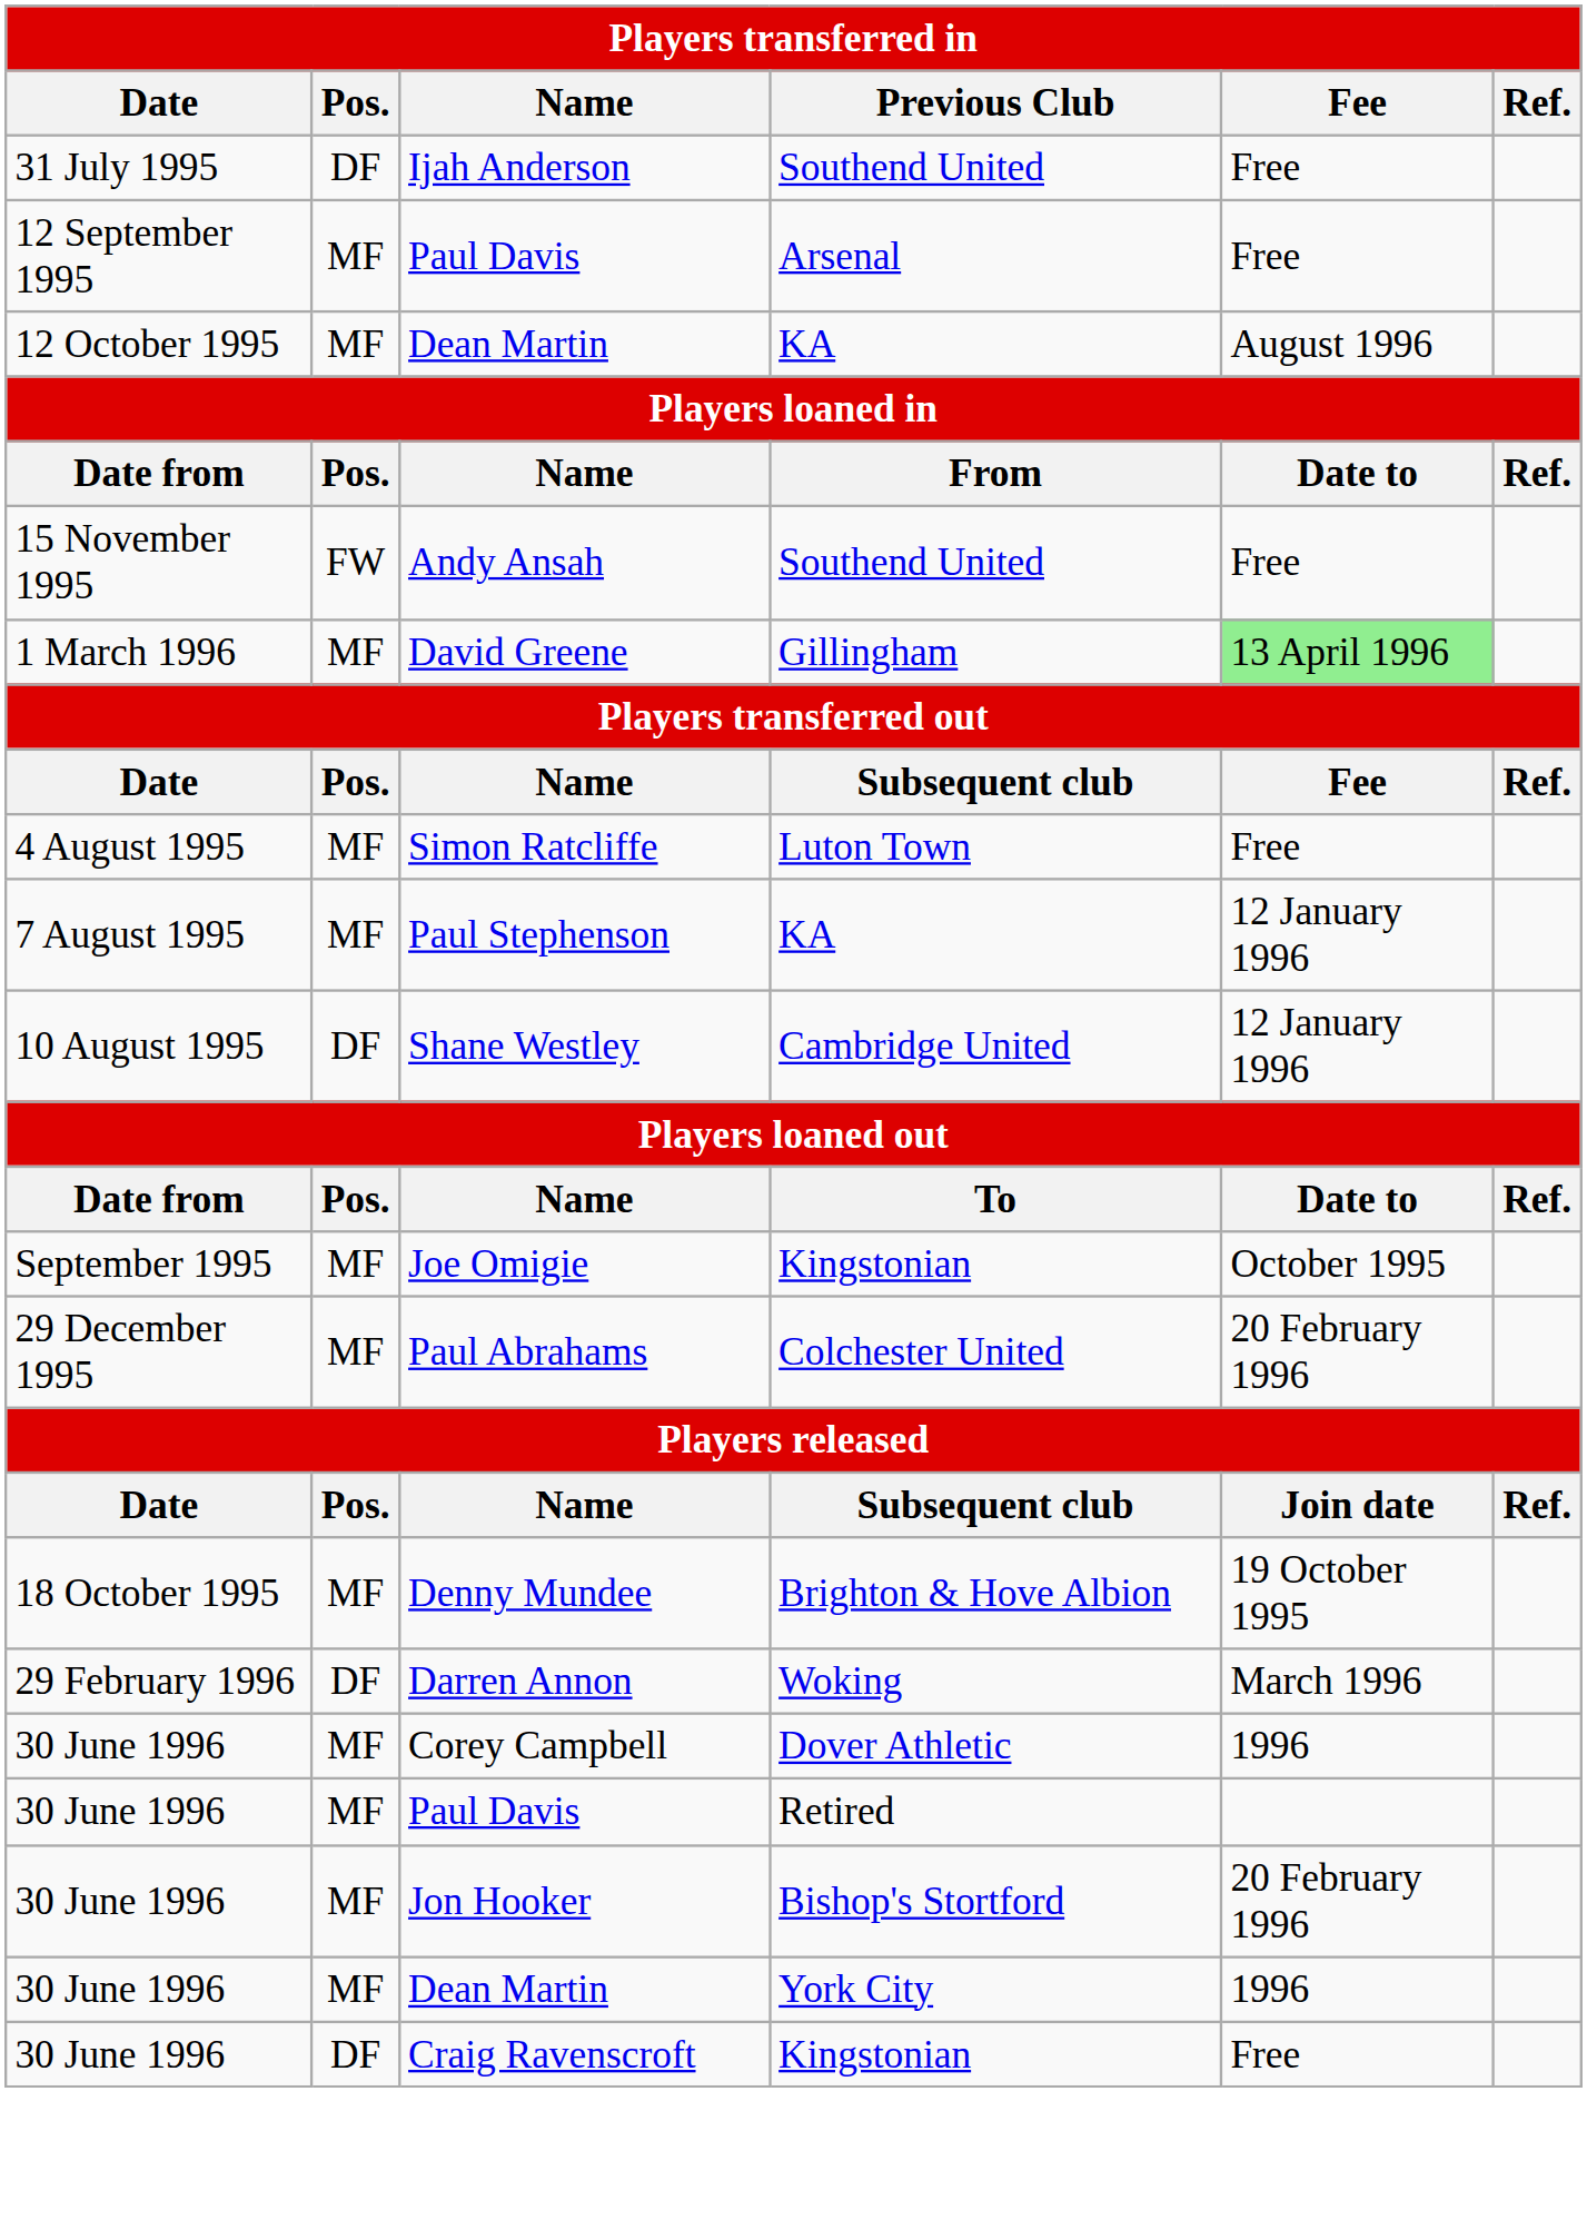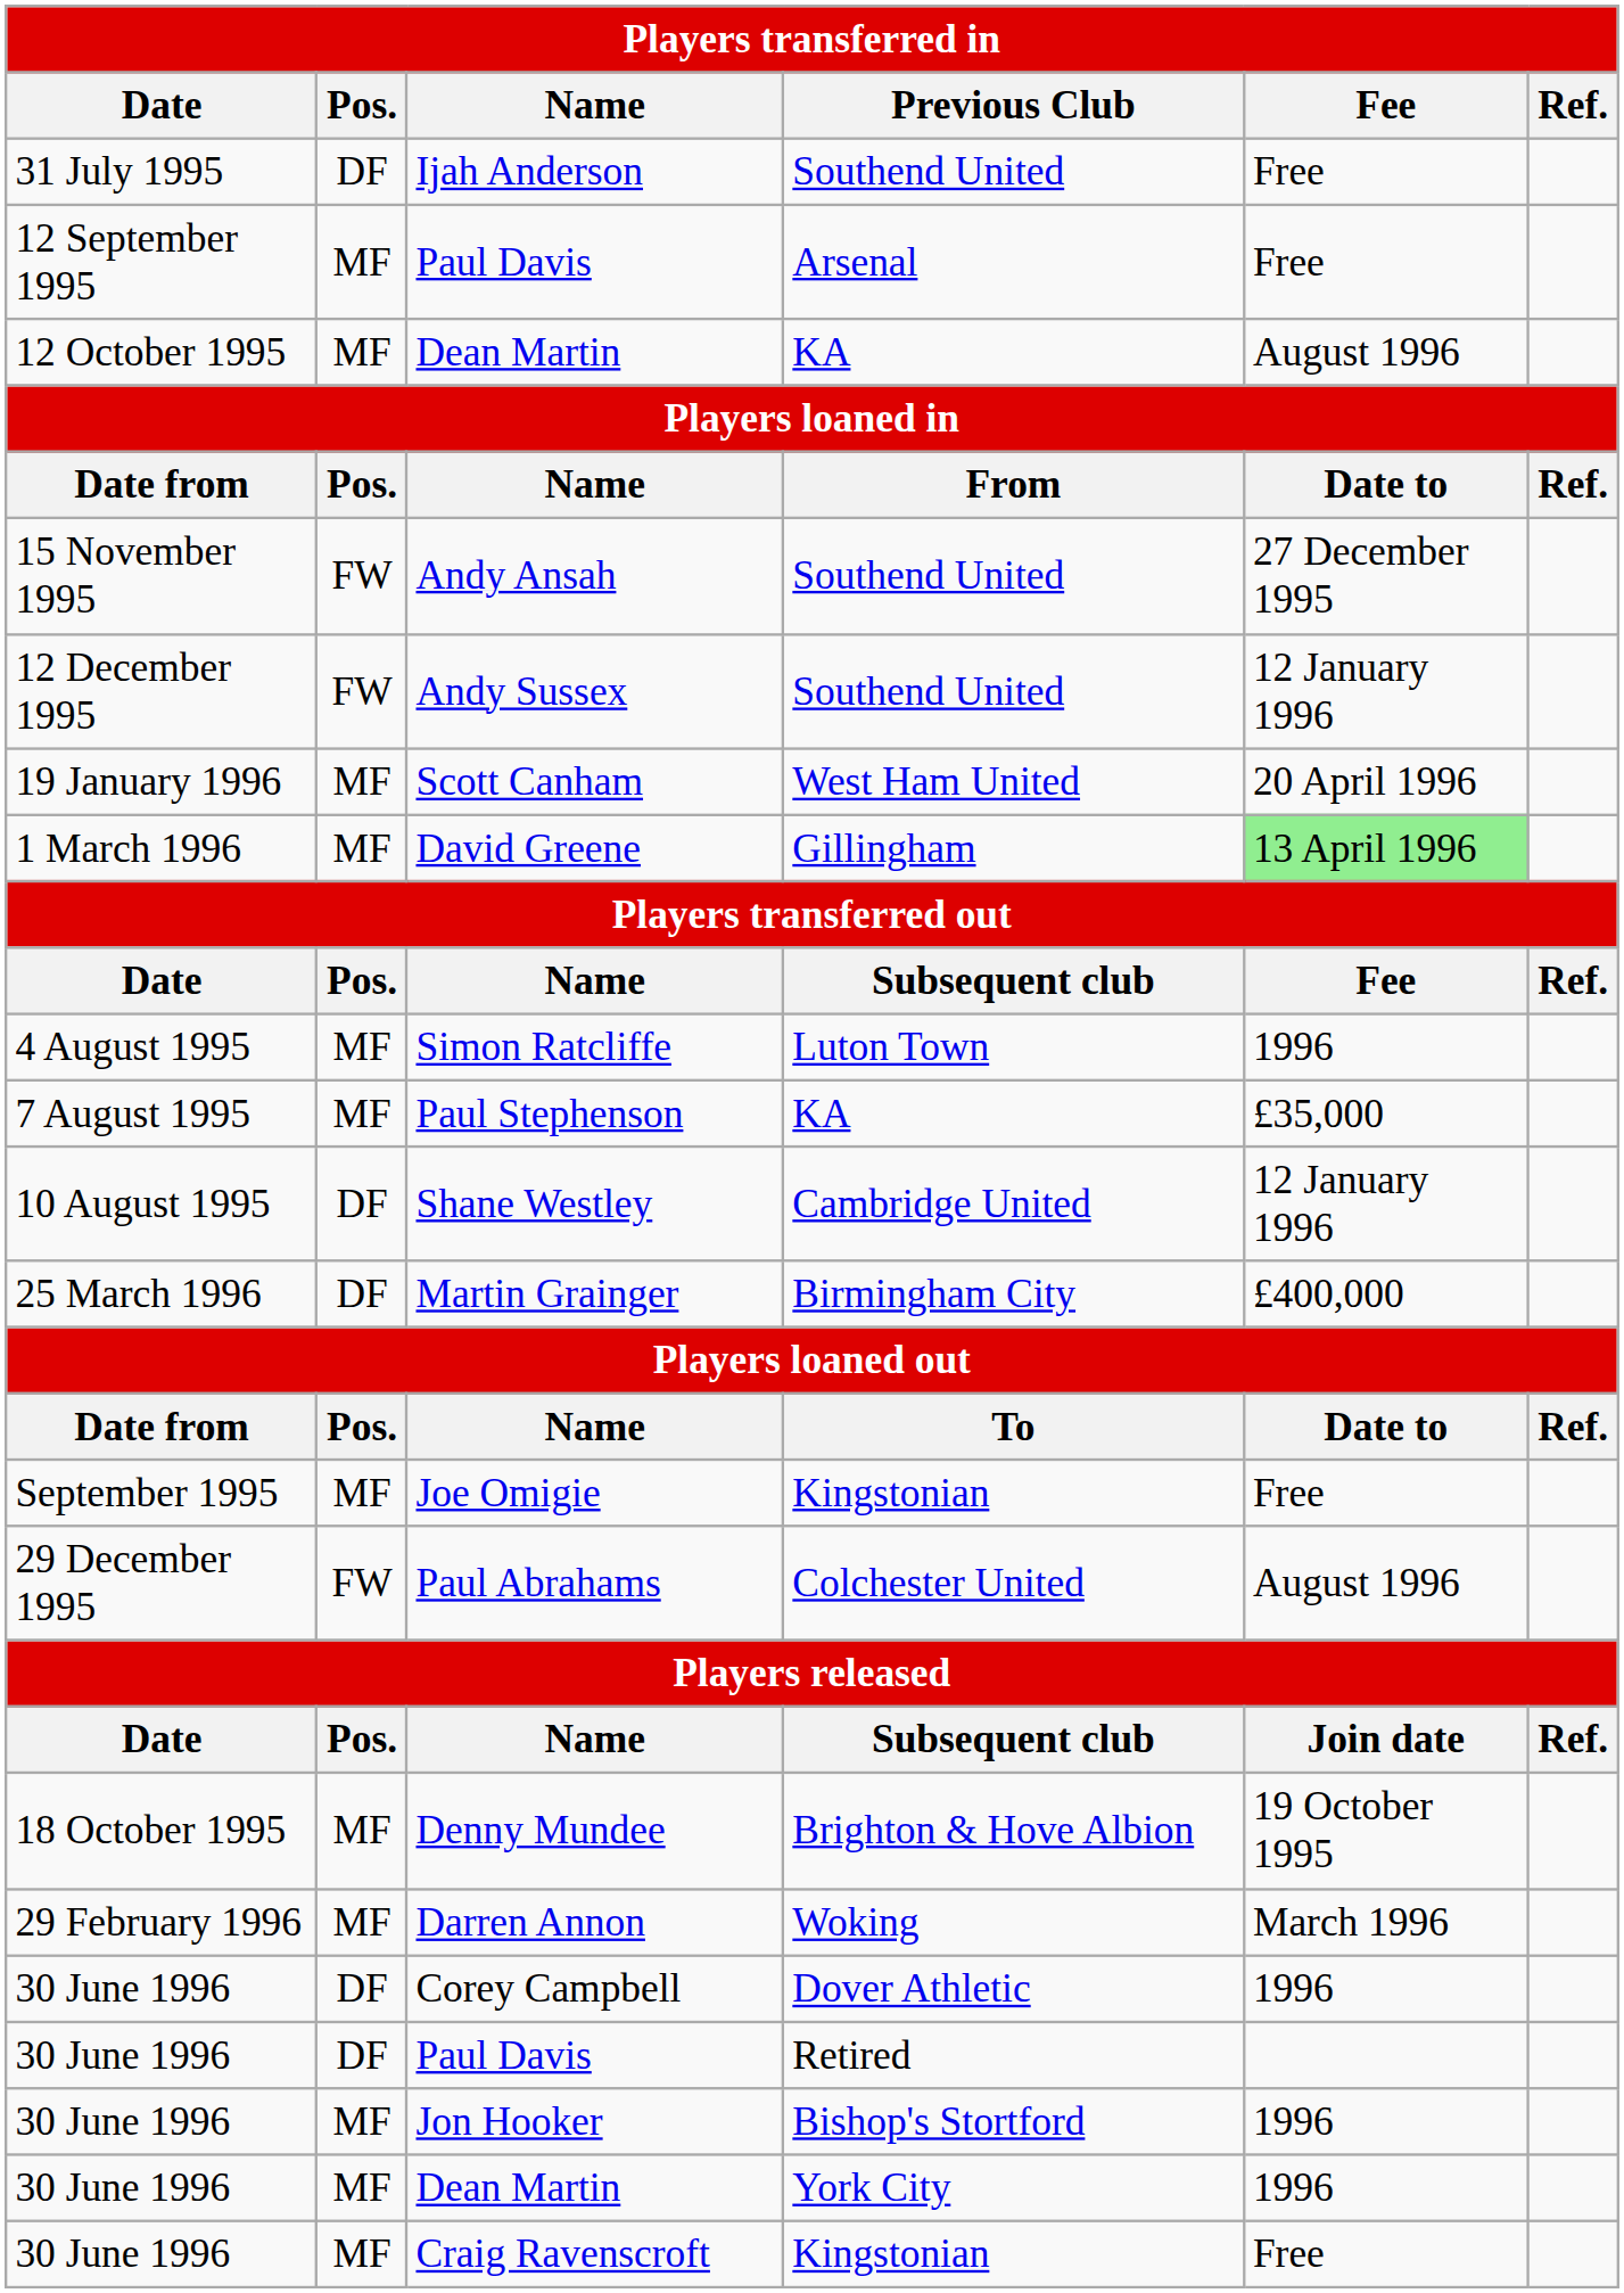 <table style="font-size:95%;" class="wikitable">
 <tr>
 <th style="background:#d00; color:white; text-align:center;" colspan="6">Players transferred in</th>
 </tr>
 <tr>
 <th style="width:140px;">Date</th>
 <th style="width:25px;">Pos.</th>
 <th style="width:175px;">Name</th>
 <th style="width:225px;">Previous Club</th>
 <th style="width:125px;">Fee</th>
 <th style="width:25px;">Ref.</th>
 </tr>
 <tr>
 <td>31 July 1995</td>
 <td style="text-align:center;">DF</td>
 <td> <a href='#'>Ijah Anderson</a></td>
 <td> <a href='#'>Southend United</a></td>
 <td>Free</td>
 <td></td>
 </tr>
 <tr>
 <td>12 September 1995</td>
 <td style="text-align:center;">MF</td>
 <td> <a href='#'>Paul Davis</a></td>
 <td> <a href='#'>Arsenal</a></td>
 <td>Free</td>
 <td></td>
 </tr>
 <tr>
 <td>12 October 1995</td>
 <td style="text-align:center;">MF</td>
 <td> <a href='#'>Dean Martin</a></td>
 <td> <a href='#'>KA</a></td>
 <td>August 1996</td>
 <td></td>
 </tr>
 <tr>
 <th style="background:#d00; color:white; text-align:center;" colspan="6">Players loaned in</th>
 </tr>
 <tr>
 <th>Date from</th>
 <th>Pos.</th>
 <th>Name</th>
 <th>From</th>
 <th>Date to</th>
 <th>Ref.</th>
 </tr>
 <tr>
 <td>15 November 1995</td>
 <td style="text-align:center;">FW</td>
 <td> <a href='#'>Andy Ansah</a></td>
 <td> <a href='#'>Southend United</a></td>
-<td>Free</td>
+<td>27 December 1995</td>
+<td></td>
+</tr>
+<tr>
+<td>12 December 1995</td>
+<td style="text-align:center;">FW</td>
+<td> <a href='#'>Andy Sussex</a></td>
+<td> <a href='#'>Southend United</a></td>
+<td>12 January 1996</td>
+<td></td>
+</tr>
+<tr>
+<td>19 January 1996</td>
+<td style="text-align:center;">MF</td>
+<td> <a href='#'>Scott Canham</a></td>
+<td> <a href='#'>West Ham United</a></td>
+<td>20 April 1996</td>
 <td></td>
 </tr>
 <tr>
 <td>1 March 1996</td>
 <td style="text-align:center;">MF</td>
 <td> <a href='#'>David Greene</a></td>
 <td> <a href='#'>Gillingham</a></td>
 <td style="background: lightgreen;">13 April 1996</td>
 <td></td>
 </tr>
 <tr>
 <th style="background:#d00; color:white; text-align:center;" colspan="6">Players transferred out</th>
 </tr>
 <tr>
 <th>Date</th>
 <th>Pos.</th>
 <th>Name</th>
 <th>Subsequent club</th>
 <th>Fee</th>
 <th>Ref.</th>
 </tr>
 <tr>
 <td>4 August 1995</td>
 <td style="text-align:center;">MF</td>
 <td> <a href='#'>Simon Ratcliffe</a></td>
 <td> <a href='#'>Luton Town</a></td>
-<td>Free</td>
+<td>1996</td>
 <td></td>
 </tr>
 <tr>
 <td>7 August 1995</td>
 <td style="text-align:center;">MF</td>
 <td> <a href='#'>Paul Stephenson</a></td>
 <td> <a href='#'>KA</a></td>
-<td>12 January 1996</td>
+<td>£35,000</td>
 <td></td>
 </tr>
 <tr>
 <td>10 August 1995</td>
 <td style="text-align:center;">DF</td>
 <td> <a href='#'>Shane Westley</a></td>
 <td> <a href='#'>Cambridge United</a></td>
 <td>12 January 1996</td>
+<td></td>
+</tr>
+<tr>
+<td>25 March 1996</td>
+<td style="text-align:center;">DF</td>
+<td> <a href='#'>Martin Grainger</a></td>
+<td> <a href='#'>Birmingham City</a></td>
+<td>£400,000</td>
 <td></td>
 </tr>
 <tr>
 <th style="background:#d00; color:white; text-align:center;" colspan="6">Players loaned out</th>
 </tr>
 <tr>
 <th>Date from</th>
 <th>Pos.</th>
 <th>Name</th>
 <th>To</th>
 <th>Date to</th>
 <th>Ref.</th>
 </tr>
 <tr>
 <td>September 1995</td>
 <td style="text-align:center;">MF</td>
 <td> <a href='#'>Joe Omigie</a></td>
 <td> <a href='#'>Kingstonian</a></td>
-<td>October 1995</td>
+<td>Free</td>
 <td></td>
 </tr>
 <tr>
 <td>29 December 1995</td>
-<td style="text-align:center;">MF</td>
+<td style="text-align:center;">FW</td>
 <td> <a href='#'>Paul Abrahams</a></td>
 <td> <a href='#'>Colchester United</a></td>
-<td>20 February 1996</td>
+<td>August 1996</td>
 <td></td>
 </tr>
 <tr>
 <th style="background:#d00; color:white; text-align:center;" colspan="6">Players released</th>
 </tr>
 <tr>
 <th>Date</th>
 <th>Pos.</th>
 <th>Name</th>
 <th>Subsequent club</th>
 <th>Join date</th>
 <th>Ref.</th>
 </tr>
 <tr>
 <td>18 October 1995</td>
 <td style="text-align:center;">MF</td>
 <td> <a href='#'>Denny Mundee</a></td>
 <td> <a href='#'>Brighton & Hove Albion</a></td>
 <td>19 October 1995</td>
 <td></td>
 </tr>
 <tr>
 <td>29 February 1996</td>
-<td style="text-align:center;">DF</td>
+<td style="text-align:center;">MF</td>
 <td> <a href='#'>Darren Annon</a></td>
 <td> <a href='#'>Woking</a></td>
 <td>March 1996</td>
 <td></td>
 </tr>
 <tr>
 <td>30 June 1996</td>
-<td style="text-align:center;">MF</td>
+<td style="text-align:center;">DF</td>
 <td> Corey Campbell</td>
 <td> <a href='#'>Dover Athletic</a></td>
 <td>1996</td>
 <td></td>
 </tr>
 <tr>
 <td>30 June 1996</td>
-<td style="text-align:center;">MF</td>
+<td style="text-align:center;">DF</td>
 <td> <a href='#'>Paul Davis</a></td>
 <td>Retired</td>
 <td></td>
 <td></td>
 </tr>
 <tr>
 <td>30 June 1996</td>
 <td style="text-align:center;">MF</td>
 <td> <a href='#'>Jon Hooker</a></td>
 <td> <a href='#'>Bishop's Stortford</a></td>
-<td>20 February 1996</td>
+<td>1996</td>
 <td></td>
 </tr>
 <tr>
 <td>30 June 1996</td>
 <td style="text-align:center;">MF</td>
 <td> <a href='#'>Dean Martin</a></td>
 <td> <a href='#'>York City</a></td>
 <td>1996</td>
 <td></td>
 </tr>
 <tr>
 <td>30 June 1996</td>
-<td style="text-align:center;">DF</td>
+<td style="text-align:center;">MF</td>
 <td> <a href='#'>Craig Ravenscroft</a></td>
 <td> <a href='#'>Kingstonian</a></td>
 <td>Free</td>
 <td></td>
 </tr>
 </table>
